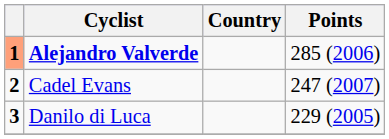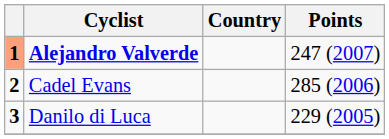 <table class="wikitable">
 <tr style="background:#ccccff;">
 <th></th>
 <th>Cyclist</th>
 <th>Country</th>
 <th>Points</th>
 </tr>
 <tr>
 <td style="background: lightsalmon;"><strong>1</strong></td>
 <td><strong><a href='#'>Alejandro Valverde</a></strong></td>
 <td></td>
-<td>285 (<a href='#'>2006</a>)</td>
+<td>247 (<a href='#'>2007</a>)</td>
 </tr>
 <tr>
 <td><strong>2</strong></td>
 <td><a href='#'>Cadel Evans</a></td>
 <td></td>
-<td>247 (<a href='#'>2007</a>)</td>
+<td>285 (<a href='#'>2006</a>)</td>
 </tr>
 <tr>
 <td><strong>3</strong></td>
 <td><a href='#'>Danilo di Luca</a></td>
 <td></td>
 <td>229 (<a href='#'>2005</a>)</td>
 </tr>
 <tr>
 </tr>
 </table>
